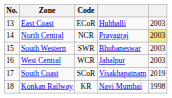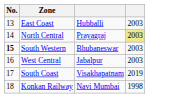 <table class="sortable wikitable" style="text-align:left; font-size: 80%">
 <tr>
 <th>No.</th>
 <th>Zone</th>
-<th>Code</th>
 <th></th>
 <th></th>
 </tr>
 <tr>
 <td>13</td>
 <td><a href='#'>East Coast</a></td>
-<td style="text-align:center;">ECoR</td>
 <td><a href='#'>Hubballi</a></td>
 <td>2003</td>
 </tr>
 <tr>
 <td>14</td>
 <td><a href='#'>North Central</a></td>
-<td style="text-align:center;">NCR</td>
 <td><a href='#'>Prayagraj</a></td>
 <td style="background: khaki;">2003</td>
 </tr>
 <tr>
-<td>15</td>
+<td><strong>15</strong></td>
 <td><a href='#'>South Western</a></td>
-<td style="text-align:center;">SWR</td>
 <td><a href='#'>Bhubaneswar</a></td>
 <td>2003</td>
 </tr>
 <tr>
 <td>16</td>
 <td><a href='#'>West Central</a></td>
-<td style="text-align:center;">WCR</td>
 <td><a href='#'>Jabalpur</a></td>
 <td>2003</td>
 </tr>
 <tr>
 <td>17</td>
 <td><a href='#'>South Coast</a></td>
-<td style="text-align:center;">SCoR</td>
 <td><a href='#'>Visakhapatnam</a></td>
 <td>2019</td>
 </tr>
 <tr>
 <td>18</td>
 <td><a href='#'>Konkan Railway</a></td>
-<td style="text-align:center;">KR</td>
 <td><a href='#'>Navi Mumbai</a></td>
 <td>1998</td>
 </tr>
 </table>
